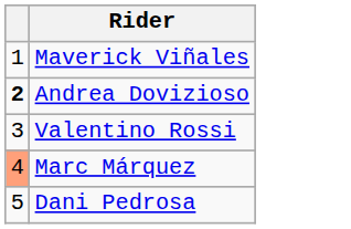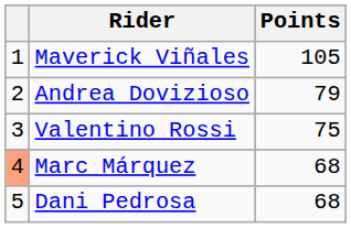 <table class="wikitable" style="font-size: 95%;">
 <tr>
 <th></th>
 <th>Rider</th>
+<th>Points</th>
 </tr>
 <tr>
 <td align=center>1</td>
 <td> <a href='#'>Maverick Viñales</a></td>
+<td align=right>105</td>
 </tr>
 <tr>
-<td align=center><strong>2</strong></td>
+<td align=center>2</td>
 <td> <a href='#'>Andrea Dovizioso</a></td>
+<td align=right>79</td>
 </tr>
 <tr>
 <td align=center>3</td>
 <td> <a href='#'>Valentino Rossi</a></td>
+<td align=right>75</td>
 </tr>
 <tr>
 <td align=center style="background: lightsalmon;">4</td>
 <td> <a href='#'>Marc Márquez</a></td>
+<td align=right>68</td>
 </tr>
 <tr>
 <td align=center>5</td>
 <td> <a href='#'>Dani Pedrosa</a></td>
+<td align=right>68</td>
 </tr>
 </table>
